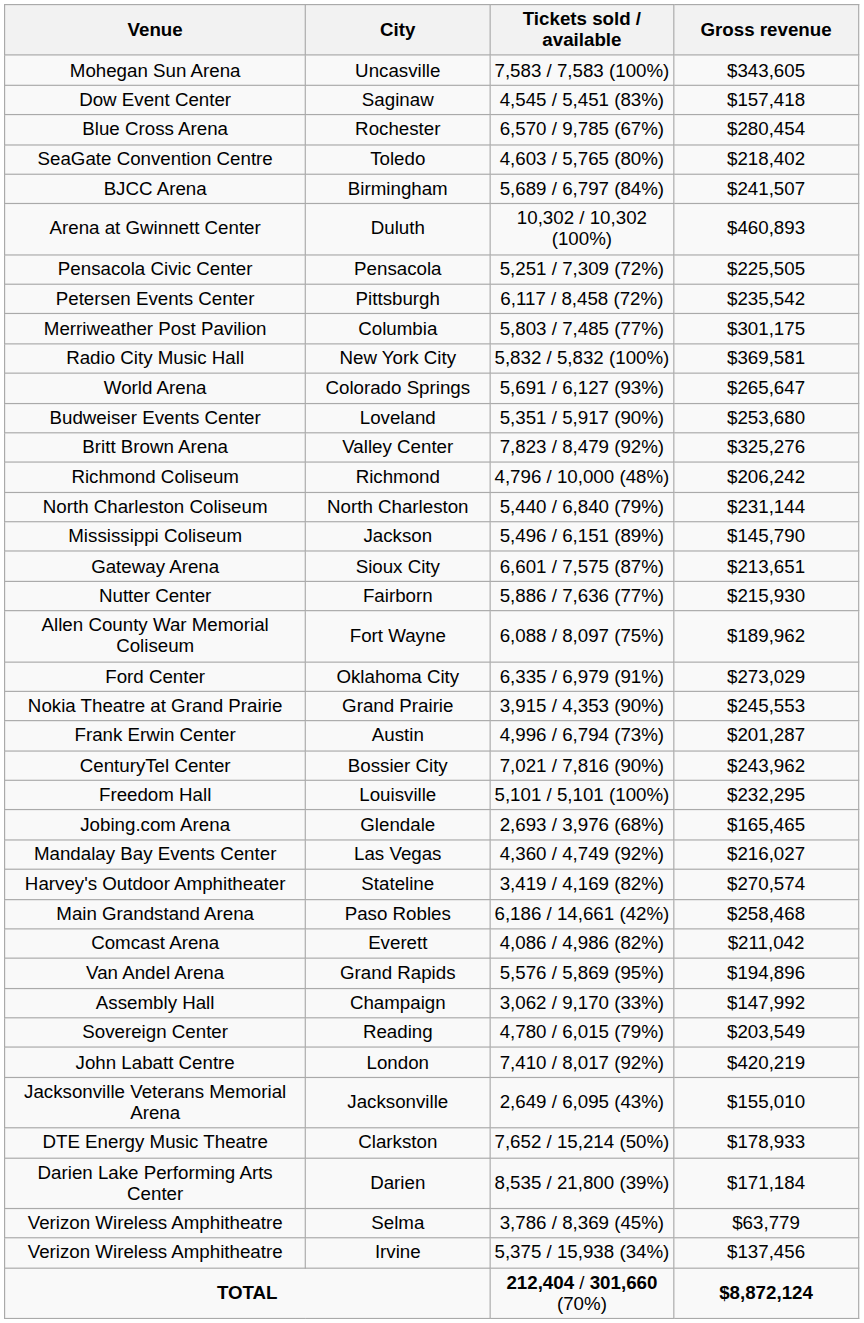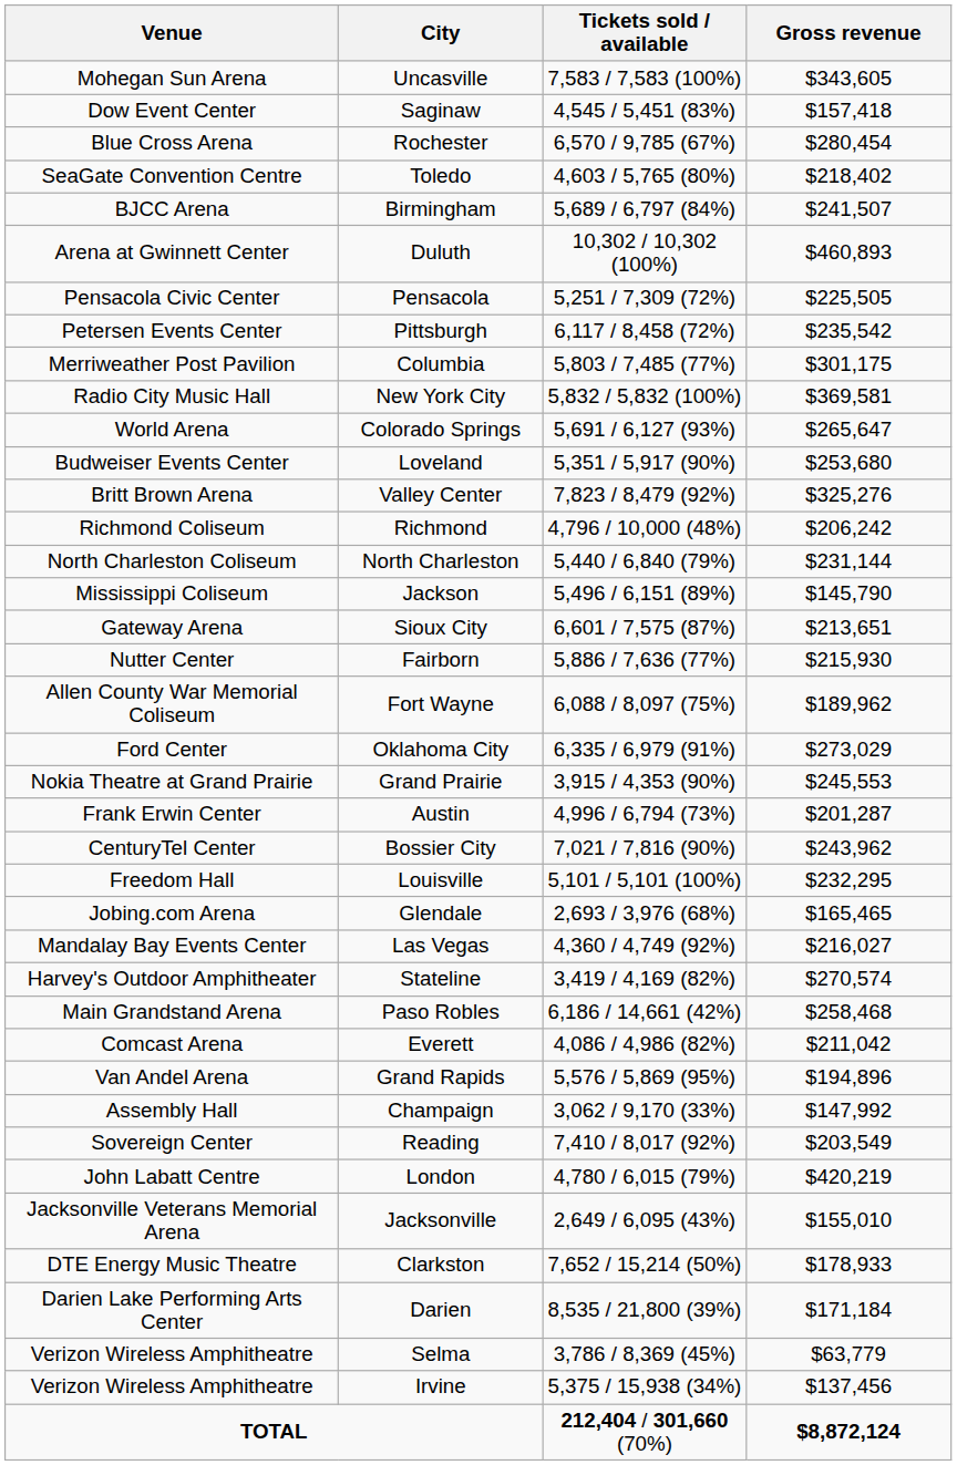 <table class="wikitable" style="text-align:center;">
 <tr>
 <th style="width:250px;">Venue</th>
 <th style="width:150px;">City</th>
 <th style="width:150px;">Tickets sold / available</th>
 <th style="width:150px;">Gross revenue</th>
 </tr>
 <tr>
 <td>Mohegan Sun Arena</td>
 <td>Uncasville</td>
 <td>7,583 / 7,583 (100%)</td>
 <td>$343,605</td>
 </tr>
 <tr>
 <td>Dow Event Center</td>
 <td>Saginaw</td>
 <td>4,545 / 5,451 (83%)</td>
 <td>$157,418</td>
 </tr>
 <tr>
 <td>Blue Cross Arena</td>
 <td>Rochester</td>
 <td>6,570 / 9,785 (67%)</td>
 <td>$280,454</td>
 </tr>
 <tr>
 <td>SeaGate Convention Centre</td>
 <td>Toledo</td>
 <td>4,603 / 5,765 (80%)</td>
 <td>$218,402</td>
 </tr>
 <tr>
 <td>BJCC Arena</td>
 <td>Birmingham</td>
 <td>5,689 / 6,797 (84%)</td>
 <td>$241,507</td>
 </tr>
 <tr>
 <td>Arena at Gwinnett Center</td>
 <td>Duluth</td>
 <td>10,302 / 10,302 (100%)</td>
 <td>$460,893</td>
 </tr>
 <tr>
 <td>Pensacola Civic Center</td>
 <td>Pensacola</td>
 <td>5,251 / 7,309 (72%)</td>
 <td>$225,505</td>
 </tr>
 <tr>
 <td>Petersen Events Center</td>
 <td>Pittsburgh</td>
 <td>6,117 / 8,458 (72%)</td>
 <td>$235,542</td>
 </tr>
 <tr>
 <td>Merriweather Post Pavilion</td>
 <td>Columbia</td>
 <td>5,803 / 7,485 (77%)</td>
 <td>$301,175</td>
 </tr>
 <tr>
 <td>Radio City Music Hall</td>
 <td>New York City</td>
 <td>5,832 / 5,832 (100%)</td>
 <td>$369,581</td>
 </tr>
 <tr>
 <td>World Arena</td>
 <td>Colorado Springs</td>
 <td>5,691 / 6,127 (93%)</td>
 <td>$265,647</td>
 </tr>
 <tr>
 <td>Budweiser Events Center</td>
 <td>Loveland</td>
 <td>5,351 / 5,917 (90%)</td>
 <td>$253,680</td>
 </tr>
 <tr>
 <td>Britt Brown Arena</td>
 <td>Valley Center</td>
 <td>7,823 / 8,479 (92%)</td>
 <td>$325,276</td>
 </tr>
 <tr>
 <td>Richmond Coliseum</td>
 <td>Richmond</td>
 <td>4,796 / 10,000 (48%)</td>
 <td>$206,242</td>
 </tr>
 <tr>
 <td>North Charleston Coliseum</td>
 <td>North Charleston</td>
 <td>5,440 / 6,840 (79%)</td>
 <td>$231,144</td>
 </tr>
 <tr>
 <td>Mississippi Coliseum</td>
 <td>Jackson</td>
 <td>5,496 / 6,151 (89%)</td>
 <td>$145,790</td>
 </tr>
 <tr>
 <td>Gateway Arena</td>
 <td>Sioux City</td>
 <td>6,601 / 7,575 (87%)</td>
 <td>$213,651</td>
 </tr>
 <tr>
 <td>Nutter Center</td>
 <td>Fairborn</td>
 <td>5,886 / 7,636 (77%)</td>
 <td>$215,930</td>
 </tr>
 <tr>
 <td>Allen County War Memorial Coliseum</td>
 <td>Fort Wayne</td>
 <td>6,088 / 8,097 (75%)</td>
 <td>$189,962</td>
 </tr>
 <tr>
 <td>Ford Center</td>
 <td>Oklahoma City</td>
 <td>6,335 / 6,979 (91%)</td>
 <td>$273,029</td>
 </tr>
 <tr>
 <td>Nokia Theatre at Grand Prairie</td>
 <td>Grand Prairie</td>
 <td>3,915 / 4,353 (90%)</td>
 <td>$245,553</td>
 </tr>
 <tr>
 <td>Frank Erwin Center</td>
 <td>Austin</td>
 <td>4,996 / 6,794 (73%)</td>
 <td>$201,287</td>
 </tr>
 <tr>
 <td>CenturyTel Center</td>
 <td>Bossier City</td>
 <td>7,021 / 7,816 (90%)</td>
 <td>$243,962</td>
 </tr>
 <tr>
 <td>Freedom Hall</td>
 <td>Louisville</td>
 <td>5,101 / 5,101 (100%)</td>
 <td>$232,295</td>
 </tr>
 <tr>
 <td>Jobing.com Arena</td>
 <td>Glendale</td>
 <td>2,693 / 3,976 (68%)</td>
 <td>$165,465</td>
 </tr>
 <tr>
 <td>Mandalay Bay Events Center</td>
 <td>Las Vegas</td>
 <td>4,360 / 4,749 (92%)</td>
 <td>$216,027</td>
 </tr>
 <tr>
 <td>Harvey's Outdoor Amphitheater</td>
 <td>Stateline</td>
 <td>3,419 / 4,169 (82%)</td>
 <td>$270,574</td>
 </tr>
 <tr>
 <td>Main Grandstand Arena</td>
 <td>Paso Robles</td>
 <td>6,186 / 14,661 (42%)</td>
 <td>$258,468</td>
 </tr>
 <tr>
 <td>Comcast Arena</td>
 <td>Everett</td>
 <td>4,086 / 4,986 (82%)</td>
 <td>$211,042</td>
 </tr>
 <tr>
 <td>Van Andel Arena</td>
 <td>Grand Rapids</td>
 <td>5,576 / 5,869 (95%)</td>
 <td>$194,896</td>
 </tr>
 <tr>
 <td>Assembly Hall</td>
 <td>Champaign</td>
 <td>3,062 / 9,170 (33%)</td>
 <td>$147,992</td>
 </tr>
 <tr>
 <td>Sovereign Center</td>
 <td>Reading</td>
-<td>4,780 / 6,015 (79%)</td>
+<td>7,410 / 8,017 (92%)</td>
 <td>$203,549</td>
 </tr>
 <tr>
 <td>John Labatt Centre</td>
 <td>London</td>
-<td>7,410 / 8,017 (92%)</td>
+<td>4,780 / 6,015 (79%)</td>
 <td>$420,219</td>
 </tr>
 <tr>
 <td>Jacksonville Veterans Memorial Arena</td>
 <td>Jacksonville</td>
 <td>2,649 / 6,095 (43%)</td>
 <td>$155,010</td>
 </tr>
 <tr>
 <td>DTE Energy Music Theatre</td>
 <td>Clarkston</td>
 <td>7,652 / 15,214 (50%)</td>
 <td>$178,933</td>
 </tr>
 <tr>
 <td>Darien Lake Performing Arts Center</td>
 <td>Darien</td>
 <td>8,535 / 21,800 (39%)</td>
 <td>$171,184</td>
 </tr>
 <tr>
 <td>Verizon Wireless Amphitheatre</td>
 <td>Selma</td>
 <td>3,786 / 8,369 (45%)</td>
 <td>$63,779</td>
 </tr>
 <tr>
 <td>Verizon Wireless Amphitheatre</td>
 <td>Irvine</td>
 <td>5,375 / 15,938 (34%)</td>
 <td>$137,456</td>
 </tr>
 <tr>
 <td colspan="2"><strong>TOTAL</strong></td>
 <td><strong>212,404</strong> / <strong>301,660</strong> (70%)</td>
 <td><strong>$8,872,124</strong></td>
 </tr>
 </table>
